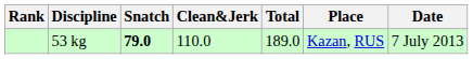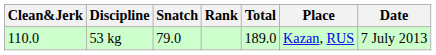 <table class="wikitable">
 <tr>
-<th>Rank</th>
+<th>Clean&Jerk</th>
 <th>Discipline</th>
 <th>Snatch</th>
-<th>Clean&Jerk</th>
+<th>Rank</th>
 <th>Total</th>
 <th>Place</th>
 <th>Date</th>
 </tr>
 <tr bgcolor=#CCFFCC>
+<td>110.0</td>
+<td>53 kg</td>
+<td>79.0</td>
 <td></td>
-<td>53 kg</td>
-<td><strong>79.0</strong></td>
-<td>110.0</td>
 <td>189.0</td>
 <td><a href='#'>Kazan</a>, <a href='#'>RUS</a></td>
 <td>7 July 2013</td>
 </tr>
 </table>
